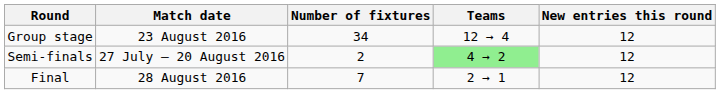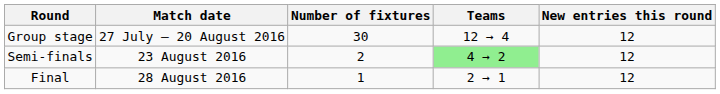 <table class="wikitable" style="text-align:center">
 <tr>
 <th>Round</th>
 <th>Match date</th>
 <th>Number of fixtures</th>
 <th style="width:100px;">Teams</th>
 <th>New entries this round</th>
 </tr>
 <tr>
 <td>Group stage</td>
-<td>23 August 2016</td>
-<td>34</td>
+<td>27 July – 20 August 2016</td>
+<td>30</td>
 <td>12 → 4</td>
 <td>12</td>
 </tr>
 <tr>
 <td>Semi-finals</td>
-<td>27 July – 20 August 2016</td>
+<td>23 August 2016</td>
 <td>2</td>
 <td style="background: lightgreen;">4 → 2</td>
 <td>12</td>
 </tr>
 <tr>
 <td>Final</td>
 <td>28 August 2016</td>
-<td>7</td>
+<td>1</td>
 <td>2 → 1</td>
 <td>12</td>
 </tr>
 </table>
